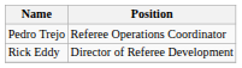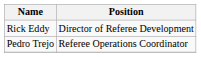 <table class="wikitable">
 <tr>
 <th>Name</th>
 <th>Position</th>
 </tr>
 <tr>
+<td> Rick Eddy</td>
+<td>Director of Referee Development</td>
+</tr>
+<tr>
 <td> Pedro Trejo</td>
 <td>Referee Operations Coordinator</td>
 </tr>
 <tr>
-<td> Rick Eddy</td>
-<td>Director of Referee Development</td>
-</tr>
-<tr>
 </tr>
 </table>
